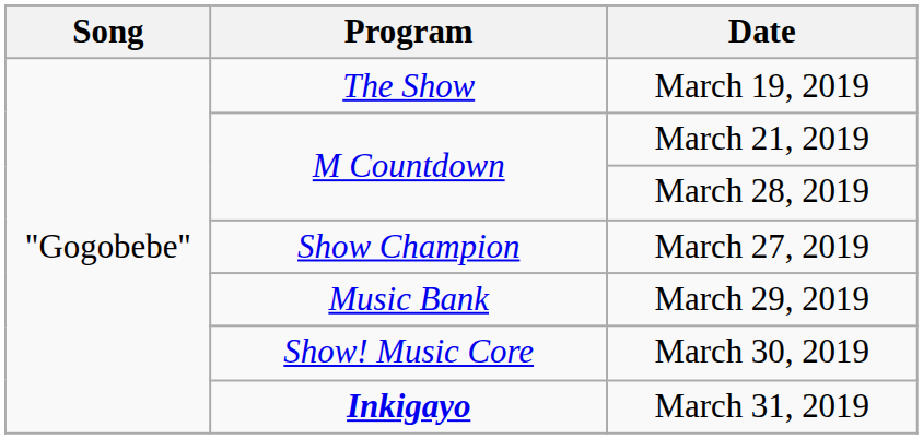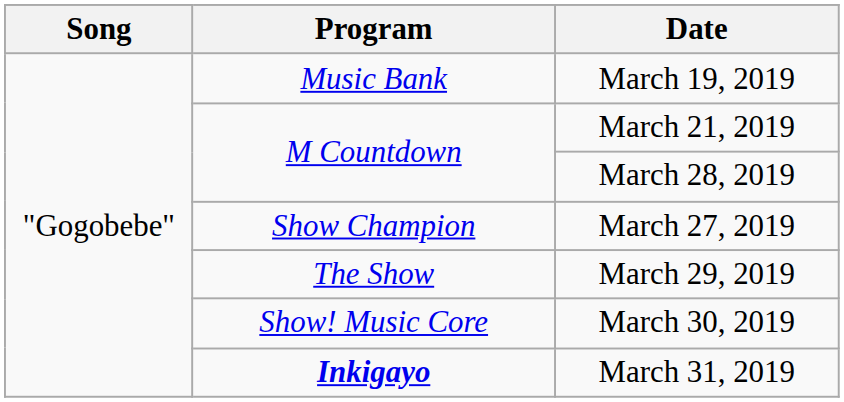 <table class="wikitable" style="text-align:center;">
 <tr>
 <th style="width:90px;">Song</th>
 <th style="width:180px;">Program</th>
 <th style="width:140px;">Date</th>
 </tr>
 <tr>
 <td rowspan="7">"Gogobebe"</td>
-<td rowspan="1"><em><a href='#'>The Show</a></em></td>
+<td rowspan="1"><em><a href='#'>Music Bank</a></em></td>
 <td>March 19, 2019</td>
 </tr>
 <tr>
 <td rowspan="2"><em><a href='#'>M Countdown</a></em></td>
 <td>March 21, 2019</td>
 </tr>
 <tr>
 <td>March 28, 2019</td>
 </tr>
 <tr>
 <td rowspan="1"><em><a href='#'>Show Champion</a></em></td>
 <td>March 27, 2019</td>
 </tr>
 <tr>
-<td rowspan="1"><em><a href='#'>Music Bank</a></em></td>
+<td rowspan="1"><em><a href='#'>The Show</a></em></td>
 <td>March 29, 2019</td>
 </tr>
 <tr>
 <td rowspan="1"><em><a href='#'>Show! Music Core</a></em></td>
 <td>March 30, 2019</td>
 </tr>
 <tr>
 <td rowspan="1"><strong><em><a href='#'>Inkigayo</a></em></strong></td>
 <td>March 31, 2019</td>
 </tr>
 </table>
